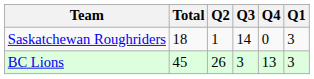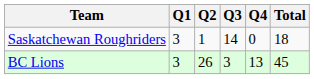 <table class="wikitable">
 <tr>
 <th>Team</th>
-<th>Total</th>
+<th>Q1</th>
 <th>Q2</th>
 <th>Q3</th>
 <th>Q4</th>
-<th>Q1</th>
+<th>Total</th>
 </tr>
 <tr>
 <td><a href='#'>Saskatchewan Roughriders</a></td>
-<td>18</td>
+<td>3</td>
 <td>1</td>
 <td>14</td>
 <td>0</td>
-<td>3</td>
+<td>18</td>
 </tr>
 <tr style="background-color:#DDFFDD">
 <td><a href='#'>BC Lions</a></td>
-<td>45</td>
+<td>3</td>
 <td>26</td>
 <td>3</td>
 <td>13</td>
-<td>3</td>
+<td>45</td>
 </tr>
 </table>
